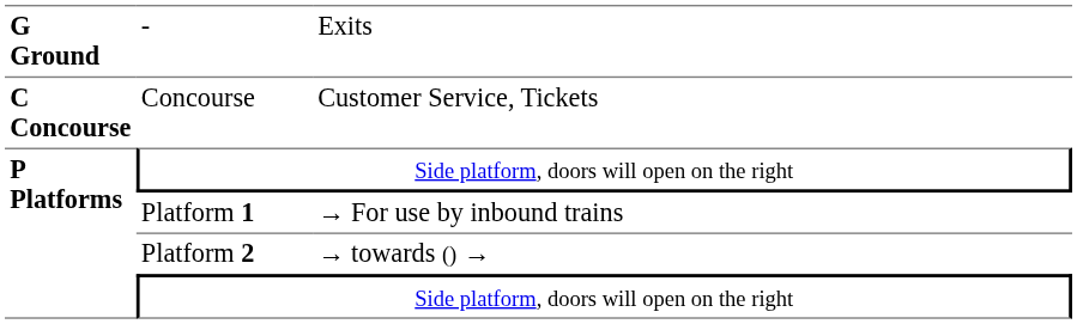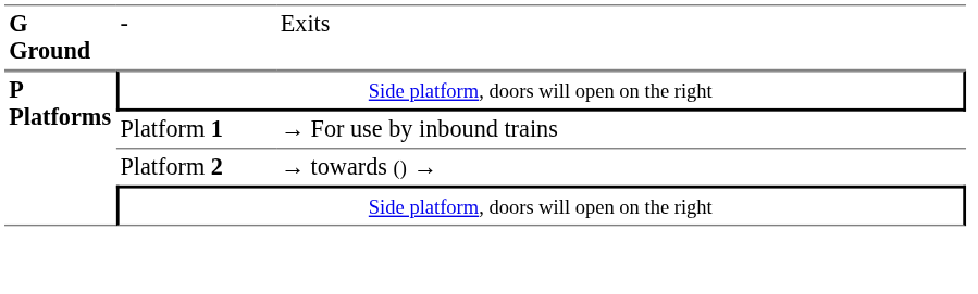 <table table border=0 cellspacing=0 cellpadding=3>
 <tr>
 <td style="border-bottom:solid 1px gray;border-top:solid 1px gray;" width=50 valign=top><strong>G<br>Ground</strong></td>
 <td style="border-top:solid 1px gray;border-bottom:solid 1px gray;" width=100 valign=top>-</td>
 <td style="border-top:solid 1px gray;border-bottom:solid 1px gray;" width=450 valign=top>Exits</td>
-</tr>
-<tr>
-<td valign=top><strong>C<br>Concourse</strong></td>
-<td valign=top>Concourse</td>
-<td valign=top>Customer Service, Tickets</td>
 </tr>
 <tr>
 <td style="border-top:solid 1px gray;border-bottom:solid 1px gray;" rowspan=4 valign=top><strong>P<br>Platforms</strong></td>
 <td style="border-top:solid 1px gray;border-right:solid 2px black;border-left:solid 2px black;border-bottom:solid 2px black;text-align:center;" colspan=2><small><a href='#'>Side platform</a>, doors will open on the right</small></td>
 </tr>
 <tr>
 <td style="border-bottom:solid 1px gray;">Platform <span><strong>1</strong></span></td>
 <td style="border-bottom:solid 1px gray;"><span>→</span>  For use by inbound trains</td>
 </tr>
 <tr>
 <td>Platform <span><strong>2</strong></span></td>
 <td><span>→</span>  towards  <small>()</small> →</td>
 </tr>
 <tr>
 <td style="border-bottom:solid 1px gray;border-top:solid 2px black;border-right:solid 2px black;border-left:solid 2px black;text-align:center;" colspan=2><small><a href='#'>Side platform</a>, doors will open on the right </small></td>
 </tr>
 </table>
